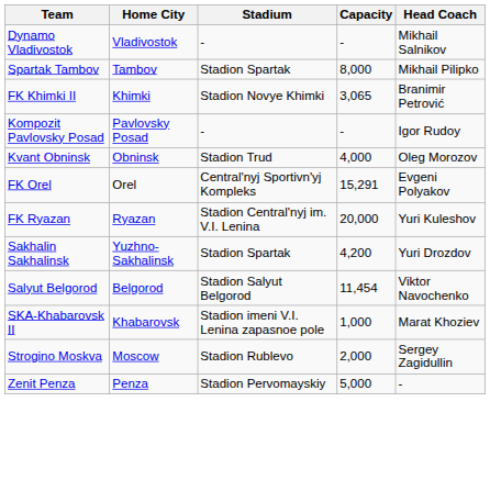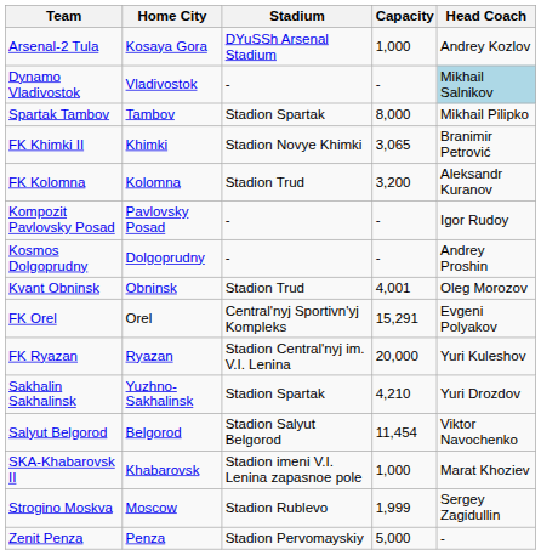 <table class="wikitable sortable">
 <tr>
 <th>Team</th>
 <th>Home City</th>
 <th>Stadium</th>
 <th>Capacity</th>
 <th>Head Coach</th>
 </tr>
 <tr>
+<td><a href='#'>Arsenal-2 Tula</a></td>
+<td><a href='#'>Kosaya Gora</a></td>
+<td><a href='#'>DYuSSh Arsenal Stadium</a></td>
+<td>1,000</td>
+<td> Andrey Kozlov</td>
+</tr>
+<tr>
 <td><a href='#'>Dynamo Vladivostok</a></td>
 <td><a href='#'>Vladivostok</a></td>
 <td>-</td>
 <td>-</td>
-<td> Mikhail Salnikov</td>
+<td style="background: lightblue;"> Mikhail Salnikov</td>
 </tr>
 <tr>
 <td><a href='#'>Spartak Tambov</a></td>
 <td><a href='#'>Tambov</a></td>
 <td>Stadion Spartak</td>
 <td>8,000</td>
 <td> Mikhail Pilipko</td>
 </tr>
 <tr>
 <td><a href='#'>FK Khimki II</a></td>
 <td><a href='#'>Khimki</a></td>
 <td>Stadion Novye Khimki</td>
 <td>3,065</td>
 <td> Branimir Petrović</td>
 </tr>
 <tr>
+<td><a href='#'>FK Kolomna</a></td>
+<td><a href='#'>Kolomna</a></td>
+<td>Stadion Trud</td>
+<td>3,200</td>
+<td> Aleksandr Kuranov</td>
+</tr>
+<tr>
 <td><a href='#'>Kompozit Pavlovsky Posad</a></td>
 <td><a href='#'>Pavlovsky Posad</a></td>
 <td>-</td>
 <td>-</td>
 <td> Igor Rudoy</td>
 </tr>
 <tr>
+<td><a href='#'>Kosmos Dolgoprudny</a></td>
+<td><a href='#'>Dolgoprudny</a></td>
+<td>-</td>
+<td>-</td>
+<td> Andrey Proshin</td>
+</tr>
+<tr>
 <td><a href='#'>Kvant Obninsk</a></td>
 <td><a href='#'>Obninsk</a></td>
 <td>Stadion Trud</td>
-<td>4,000</td>
+<td>4,001</td>
 <td> Oleg Morozov</td>
 </tr>
 <tr>
 <td><a href='#'>FK Orel</a></td>
 <td>Orel</td>
 <td>Central'nyj Sportivn'yj Kompleks</td>
 <td>15,291</td>
 <td> Evgeni Polyakov</td>
 </tr>
 <tr>
 <td><a href='#'>FK Ryazan</a></td>
 <td><a href='#'>Ryazan</a></td>
 <td>Stadion Central'nyj im. V.I. Lenina</td>
 <td>20,000</td>
 <td> Yuri Kuleshov</td>
 </tr>
 <tr>
 <td><a href='#'>Sakhalin Sakhalinsk</a></td>
 <td><a href='#'>Yuzhno-Sakhalinsk</a></td>
 <td>Stadion Spartak</td>
-<td>4,200</td>
+<td>4,210</td>
 <td> Yuri Drozdov</td>
 </tr>
 <tr>
 <td><a href='#'>Salyut Belgorod</a></td>
 <td><a href='#'>Belgorod</a></td>
 <td>Stadion Salyut Belgorod</td>
 <td>11,454</td>
 <td> Viktor Navochenko</td>
 </tr>
 <tr>
 <td><a href='#'>SKA-Khabarovsk II</a></td>
 <td><a href='#'>Khabarovsk</a></td>
 <td>Stadion imeni V.I. Lenina zapasnoe pole</td>
 <td>1,000</td>
 <td> Marat Khoziev</td>
 </tr>
 <tr>
 <td><a href='#'>Strogino Moskva</a></td>
 <td><a href='#'>Moscow</a></td>
 <td>Stadion Rublevo</td>
-<td>2,000</td>
+<td>1,999</td>
 <td> Sergey Zagidullin</td>
 </tr>
 <tr>
 <td><a href='#'>Zenit Penza</a></td>
 <td><a href='#'>Penza</a></td>
 <td>Stadion Pervomayskiy</td>
 <td>5,000</td>
 <td>-</td>
 </tr>
 </table>
